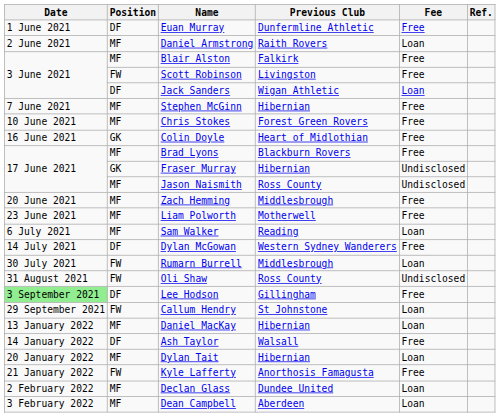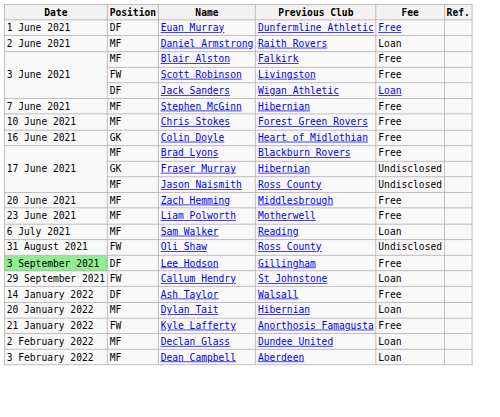 <table class="wikitable">
 <tr>
 <th>Date</th>
 <th>Position</th>
 <th>Name</th>
 <th>Previous Club</th>
 <th>Fee</th>
 <th>Ref.</th>
 </tr>
 <tr>
 <td>1 June 2021</td>
 <td>DF</td>
 <td><a href='#'>Euan Murray</a></td>
 <td><a href='#'>Dunfermline Athletic</a></td>
 <td><a href='#'>Free</a></td>
 <td></td>
 </tr>
 <tr>
 <td>2 June 2021</td>
 <td>MF</td>
 <td><a href='#'>Daniel Armstrong</a></td>
 <td><a href='#'>Raith Rovers</a></td>
 <td>Loan</td>
 <td></td>
 </tr>
 <tr>
 <td rowspan="3">3 June 2021</td>
 <td>MF</td>
 <td><a href='#'>Blair Alston</a></td>
 <td><a href='#'>Falkirk</a></td>
 <td>Free</td>
 <td></td>
 </tr>
 <tr>
 <td>FW</td>
 <td><a href='#'>Scott Robinson</a></td>
 <td><a href='#'>Livingston</a></td>
 <td>Free</td>
 <td></td>
 </tr>
 <tr>
 <td>DF</td>
 <td> <a href='#'>Jack Sanders</a></td>
 <td> <a href='#'>Wigan Athletic</a></td>
 <td><a href='#'>Loan</a></td>
 <td></td>
 </tr>
 <tr>
 <td>7 June 2021</td>
 <td>MF</td>
 <td><a href='#'>Stephen McGinn</a></td>
 <td><a href='#'>Hibernian</a></td>
 <td>Free</td>
 <td></td>
 </tr>
 <tr>
 <td>10 June 2021</td>
 <td>MF</td>
 <td> <a href='#'>Chris Stokes</a></td>
 <td> <a href='#'>Forest Green Rovers</a></td>
 <td>Free</td>
 <td></td>
 </tr>
 <tr>
 <td>16 June 2021</td>
 <td>GK</td>
 <td> <a href='#'>Colin Doyle</a></td>
 <td><a href='#'>Heart of Midlothian</a></td>
 <td>Free</td>
 <td></td>
 </tr>
 <tr>
 <td rowspan="3">17 June 2021</td>
 <td>MF</td>
 <td> <a href='#'>Brad Lyons</a></td>
 <td> <a href='#'>Blackburn Rovers</a></td>
 <td>Free</td>
 <td></td>
 </tr>
 <tr>
 <td>GK</td>
 <td><a href='#'>Fraser Murray</a></td>
 <td><a href='#'>Hibernian</a></td>
 <td>Undisclosed</td>
 <td></td>
 </tr>
 <tr>
 <td>MF</td>
 <td><a href='#'>Jason Naismith</a></td>
 <td><a href='#'>Ross County</a></td>
 <td>Undisclosed</td>
 <td></td>
 </tr>
 <tr>
 <td>20 June 2021</td>
 <td>MF</td>
 <td> <a href='#'>Zach Hemming</a></td>
 <td> <a href='#'>Middlesbrough</a></td>
 <td>Free</td>
 <td></td>
 </tr>
 <tr>
 <td>23 June 2021</td>
 <td>MF</td>
 <td><a href='#'>Liam Polworth</a></td>
 <td><a href='#'>Motherwell</a></td>
 <td>Free</td>
 <td></td>
 </tr>
 <tr>
 <td>6 July 2021</td>
 <td>MF</td>
 <td> <a href='#'>Sam Walker</a></td>
 <td> <a href='#'>Reading</a></td>
 <td>Loan</td>
 <td></td>
 </tr>
 <tr>
-<td>14 July 2021</td>
-<td>DF</td>
-<td> <a href='#'>Dylan McGowan</a></td>
-<td> <a href='#'>Western Sydney Wanderers</a></td>
-<td>Free</td>
-<td></td>
-</tr>
-<tr>
-<td>30 July 2021</td>
-<td>FW</td>
-<td> <a href='#'>Rumarn Burrell</a></td>
-<td> <a href='#'>Middlesbrough</a></td>
-<td>Loan</td>
-<td></td>
-</tr>
-<tr>
 <td>31 August 2021</td>
 <td>FW</td>
 <td><a href='#'>Oli Shaw</a></td>
 <td><a href='#'>Ross County</a></td>
 <td>Undisclosed</td>
 <td></td>
 </tr>
 <tr>
 <td style="background: lightgreen;">3 September 2021</td>
 <td>DF</td>
 <td> <a href='#'>Lee Hodson</a></td>
 <td> <a href='#'>Gillingham</a></td>
 <td>Free</td>
 <td></td>
 </tr>
 <tr>
 <td>29 September 2021</td>
 <td>FW</td>
 <td><a href='#'>Callum Hendry</a></td>
 <td><a href='#'>St Johnstone</a></td>
-<td>Loan</td>
-<td></td>
-</tr>
-<tr>
-<td>13 January 2022</td>
-<td>MF</td>
-<td><a href='#'>Daniel MacKay</a></td>
-<td><a href='#'>Hibernian</a></td>
 <td>Loan</td>
 <td></td>
 </tr>
 <tr>
 <td>14 January 2022</td>
 <td>DF</td>
 <td> <a href='#'>Ash Taylor</a></td>
 <td> <a href='#'>Walsall</a></td>
 <td>Free</td>
 <td></td>
 </tr>
 <tr>
 <td>20 January 2022</td>
 <td>MF</td>
 <td><a href='#'>Dylan Tait</a></td>
 <td><a href='#'>Hibernian</a></td>
 <td>Loan</td>
 <td></td>
 </tr>
 <tr>
 <td>21 January 2022</td>
 <td>FW</td>
 <td> <a href='#'>Kyle Lafferty</a></td>
 <td> <a href='#'>Anorthosis Famagusta</a></td>
 <td>Free</td>
 <td></td>
 </tr>
 <tr>
 <td>2 February 2022</td>
 <td>MF</td>
 <td><a href='#'>Declan Glass</a></td>
 <td><a href='#'>Dundee United</a></td>
 <td>Loan</td>
 <td></td>
 </tr>
 <tr>
 <td>3 February 2022</td>
 <td>MF</td>
 <td><a href='#'>Dean Campbell</a></td>
 <td><a href='#'>Aberdeen</a></td>
 <td>Loan</td>
 <td></td>
 </tr>
 </table>
